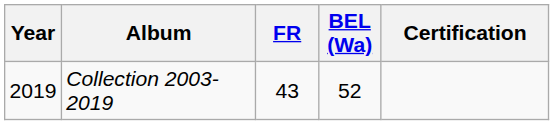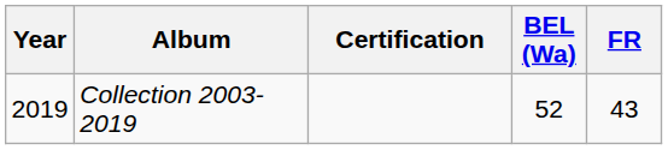 <table class="wikitable">
 <tr>
 <th>Year</th>
 <th width="140">Album</th>
+<th width="120">Certification</th>
+<th width="40"><a href='#'>BEL <br>(Wa)</a><br></th>
 <th width="40"><a href='#'>FR</a><br></th>
-<th width="40"><a href='#'>BEL <br>(Wa)</a><br></th>
-<th width="120">Certification</th>
 </tr>
 <tr>
 <td>2019</td>
 <td><em>Collection 2003-2019</em></td>
+<td></td>
+<td align="center">52</td>
 <td align="center">43</td>
-<td align="center">52</td>
-<td></td>
 </tr>
 </table>
